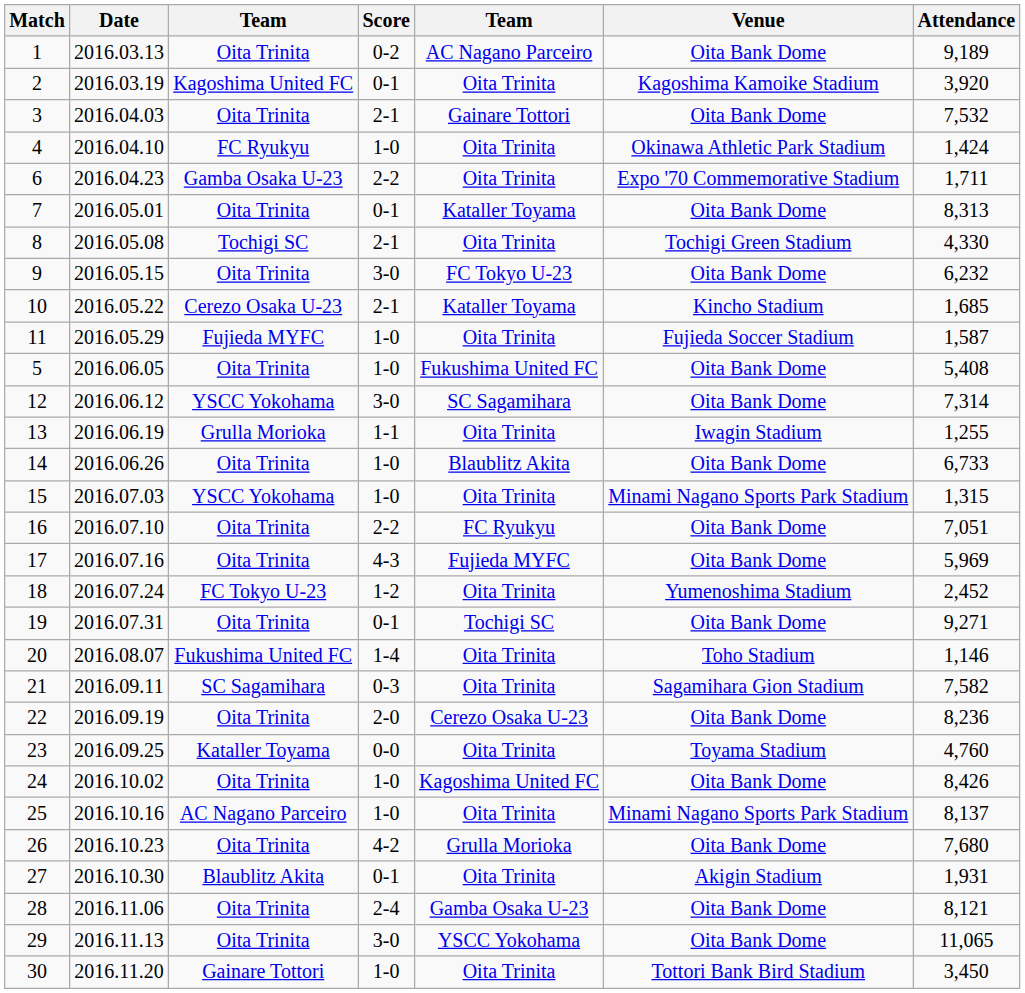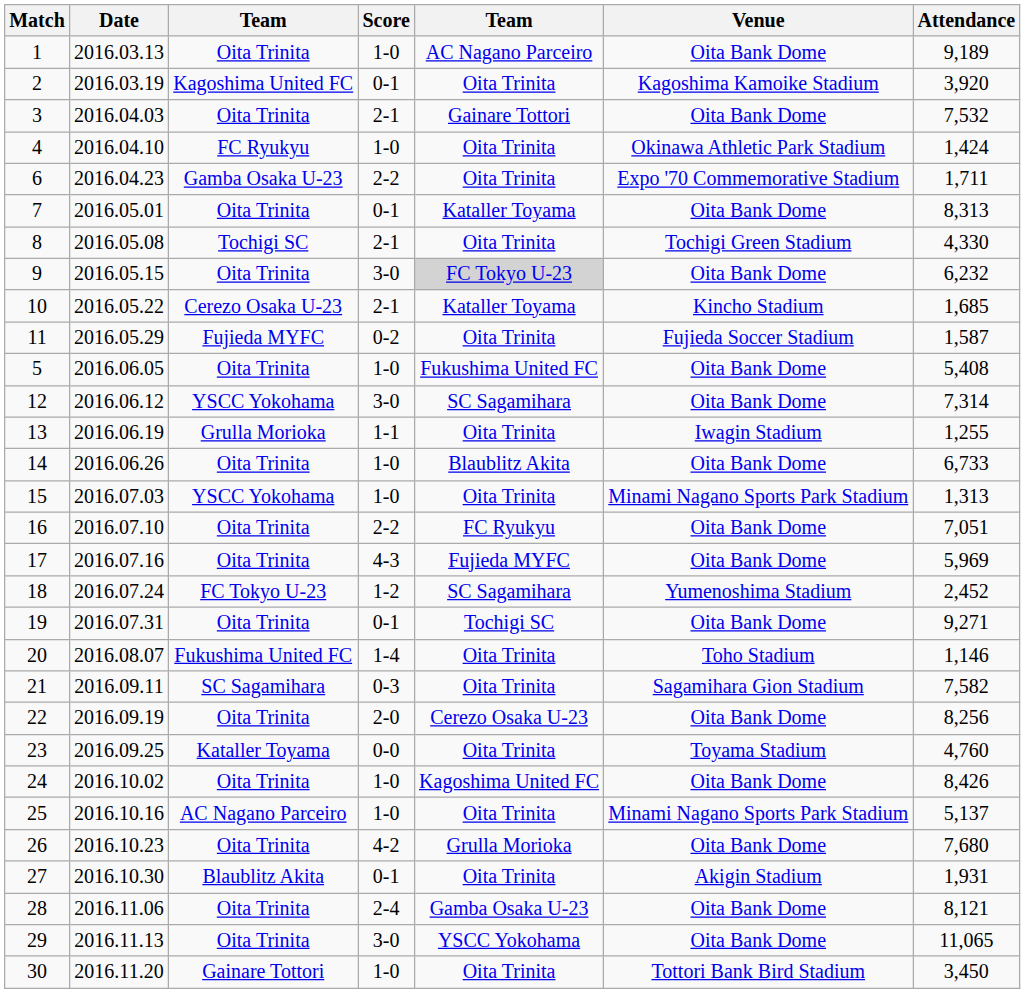 <table class="wikitable" style="text-align:center;">
 <tr>
 <th>Match</th>
 <th>Date</th>
 <th>Team</th>
 <th>Score</th>
 <th>Team</th>
 <th>Venue</th>
 <th>Attendance</th>
 </tr>
 <tr>
 <td>1</td>
 <td>2016.03.13</td>
 <td><a href='#'>Oita Trinita</a></td>
-<td>0-2</td>
+<td>1-0</td>
 <td><a href='#'>AC Nagano Parceiro</a></td>
 <td><a href='#'>Oita Bank Dome</a></td>
 <td>9,189</td>
 </tr>
 <tr>
 <td>2</td>
 <td>2016.03.19</td>
 <td><a href='#'>Kagoshima United FC</a></td>
 <td>0-1</td>
 <td><a href='#'>Oita Trinita</a></td>
 <td><a href='#'>Kagoshima Kamoike Stadium</a></td>
 <td>3,920</td>
 </tr>
 <tr>
 <td>3</td>
 <td>2016.04.03</td>
 <td><a href='#'>Oita Trinita</a></td>
 <td>2-1</td>
 <td><a href='#'>Gainare Tottori</a></td>
 <td><a href='#'>Oita Bank Dome</a></td>
 <td>7,532</td>
 </tr>
 <tr>
 <td>4</td>
 <td>2016.04.10</td>
 <td><a href='#'>FC Ryukyu</a></td>
 <td>1-0</td>
 <td><a href='#'>Oita Trinita</a></td>
 <td><a href='#'>Okinawa Athletic Park Stadium</a></td>
 <td>1,424</td>
 </tr>
 <tr>
 <td>6</td>
 <td>2016.04.23</td>
 <td><a href='#'>Gamba Osaka U-23</a></td>
 <td>2-2</td>
 <td><a href='#'>Oita Trinita</a></td>
 <td><a href='#'>Expo '70 Commemorative Stadium</a></td>
 <td>1,711</td>
 </tr>
 <tr>
 <td>7</td>
 <td>2016.05.01</td>
 <td><a href='#'>Oita Trinita</a></td>
 <td>0-1</td>
 <td><a href='#'>Kataller Toyama</a></td>
 <td><a href='#'>Oita Bank Dome</a></td>
 <td>8,313</td>
 </tr>
 <tr>
 <td>8</td>
 <td>2016.05.08</td>
 <td><a href='#'>Tochigi SC</a></td>
 <td>2-1</td>
 <td><a href='#'>Oita Trinita</a></td>
 <td><a href='#'>Tochigi Green Stadium</a></td>
 <td>4,330</td>
 </tr>
 <tr>
 <td>9</td>
 <td>2016.05.15</td>
 <td><a href='#'>Oita Trinita</a></td>
 <td>3-0</td>
-<td><a href='#'>FC Tokyo U-23</a></td>
+<td style="background: lightgrey;"><a href='#'>FC Tokyo U-23</a></td>
 <td><a href='#'>Oita Bank Dome</a></td>
 <td>6,232</td>
 </tr>
 <tr>
 <td>10</td>
 <td>2016.05.22</td>
 <td><a href='#'>Cerezo Osaka U-23</a></td>
 <td>2-1</td>
 <td><a href='#'>Kataller Toyama</a></td>
 <td><a href='#'>Kincho Stadium</a></td>
 <td>1,685</td>
 </tr>
 <tr>
 <td>11</td>
 <td>2016.05.29</td>
 <td><a href='#'>Fujieda MYFC</a></td>
-<td>1-0</td>
+<td>0-2</td>
 <td><a href='#'>Oita Trinita</a></td>
 <td><a href='#'>Fujieda Soccer Stadium</a></td>
 <td>1,587</td>
 </tr>
 <tr>
 <td>5</td>
 <td>2016.06.05</td>
 <td><a href='#'>Oita Trinita</a></td>
 <td>1-0</td>
 <td><a href='#'>Fukushima United FC</a></td>
 <td><a href='#'>Oita Bank Dome</a></td>
 <td>5,408</td>
 </tr>
 <tr>
 <td>12</td>
 <td>2016.06.12</td>
 <td><a href='#'>YSCC Yokohama</a></td>
 <td>3-0</td>
 <td><a href='#'>SC Sagamihara</a></td>
 <td><a href='#'>Oita Bank Dome</a></td>
 <td>7,314</td>
 </tr>
 <tr>
 <td>13</td>
 <td>2016.06.19</td>
 <td><a href='#'>Grulla Morioka</a></td>
 <td>1-1</td>
 <td><a href='#'>Oita Trinita</a></td>
 <td><a href='#'>Iwagin Stadium</a></td>
 <td>1,255</td>
 </tr>
 <tr>
 <td>14</td>
 <td>2016.06.26</td>
 <td><a href='#'>Oita Trinita</a></td>
 <td>1-0</td>
 <td><a href='#'>Blaublitz Akita</a></td>
 <td><a href='#'>Oita Bank Dome</a></td>
 <td>6,733</td>
 </tr>
 <tr>
 <td>15</td>
 <td>2016.07.03</td>
 <td><a href='#'>YSCC Yokohama</a></td>
 <td>1-0</td>
 <td><a href='#'>Oita Trinita</a></td>
 <td><a href='#'>Minami Nagano Sports Park Stadium</a></td>
-<td>1,315</td>
+<td>1,313</td>
 </tr>
 <tr>
 <td>16</td>
 <td>2016.07.10</td>
 <td><a href='#'>Oita Trinita</a></td>
 <td>2-2</td>
 <td><a href='#'>FC Ryukyu</a></td>
 <td><a href='#'>Oita Bank Dome</a></td>
 <td>7,051</td>
 </tr>
 <tr>
 <td>17</td>
 <td>2016.07.16</td>
 <td><a href='#'>Oita Trinita</a></td>
 <td>4-3</td>
 <td><a href='#'>Fujieda MYFC</a></td>
 <td><a href='#'>Oita Bank Dome</a></td>
 <td>5,969</td>
 </tr>
 <tr>
 <td>18</td>
 <td>2016.07.24</td>
 <td><a href='#'>FC Tokyo U-23</a></td>
 <td>1-2</td>
-<td><a href='#'>Oita Trinita</a></td>
+<td><a href='#'>SC Sagamihara</a></td>
 <td><a href='#'>Yumenoshima Stadium</a></td>
 <td>2,452</td>
 </tr>
 <tr>
 <td>19</td>
 <td>2016.07.31</td>
 <td><a href='#'>Oita Trinita</a></td>
 <td>0-1</td>
 <td><a href='#'>Tochigi SC</a></td>
 <td><a href='#'>Oita Bank Dome</a></td>
 <td>9,271</td>
 </tr>
 <tr>
 <td>20</td>
 <td>2016.08.07</td>
 <td><a href='#'>Fukushima United FC</a></td>
 <td>1-4</td>
 <td><a href='#'>Oita Trinita</a></td>
 <td><a href='#'>Toho Stadium</a></td>
 <td>1,146</td>
 </tr>
 <tr>
 <td>21</td>
 <td>2016.09.11</td>
 <td><a href='#'>SC Sagamihara</a></td>
 <td>0-3</td>
 <td><a href='#'>Oita Trinita</a></td>
 <td><a href='#'>Sagamihara Gion Stadium</a></td>
 <td>7,582</td>
 </tr>
 <tr>
 <td>22</td>
 <td>2016.09.19</td>
 <td><a href='#'>Oita Trinita</a></td>
 <td>2-0</td>
 <td><a href='#'>Cerezo Osaka U-23</a></td>
 <td><a href='#'>Oita Bank Dome</a></td>
-<td>8,236</td>
+<td>8,256</td>
 </tr>
 <tr>
 <td>23</td>
 <td>2016.09.25</td>
 <td><a href='#'>Kataller Toyama</a></td>
 <td>0-0</td>
 <td><a href='#'>Oita Trinita</a></td>
 <td><a href='#'>Toyama Stadium</a></td>
 <td>4,760</td>
 </tr>
 <tr>
 <td>24</td>
 <td>2016.10.02</td>
 <td><a href='#'>Oita Trinita</a></td>
 <td>1-0</td>
 <td><a href='#'>Kagoshima United FC</a></td>
 <td><a href='#'>Oita Bank Dome</a></td>
 <td>8,426</td>
 </tr>
 <tr>
 <td>25</td>
 <td>2016.10.16</td>
 <td><a href='#'>AC Nagano Parceiro</a></td>
 <td>1-0</td>
 <td><a href='#'>Oita Trinita</a></td>
 <td><a href='#'>Minami Nagano Sports Park Stadium</a></td>
-<td>8,137</td>
+<td>5,137</td>
 </tr>
 <tr>
 <td>26</td>
 <td>2016.10.23</td>
 <td><a href='#'>Oita Trinita</a></td>
 <td>4-2</td>
 <td><a href='#'>Grulla Morioka</a></td>
 <td><a href='#'>Oita Bank Dome</a></td>
 <td>7,680</td>
 </tr>
 <tr>
 <td>27</td>
 <td>2016.10.30</td>
 <td><a href='#'>Blaublitz Akita</a></td>
 <td>0-1</td>
 <td><a href='#'>Oita Trinita</a></td>
 <td><a href='#'>Akigin Stadium</a></td>
 <td>1,931</td>
 </tr>
 <tr>
 <td>28</td>
 <td>2016.11.06</td>
 <td><a href='#'>Oita Trinita</a></td>
 <td>2-4</td>
 <td><a href='#'>Gamba Osaka U-23</a></td>
 <td><a href='#'>Oita Bank Dome</a></td>
 <td>8,121</td>
 </tr>
 <tr>
 <td>29</td>
 <td>2016.11.13</td>
 <td><a href='#'>Oita Trinita</a></td>
 <td>3-0</td>
 <td><a href='#'>YSCC Yokohama</a></td>
 <td><a href='#'>Oita Bank Dome</a></td>
 <td>11,065</td>
 </tr>
 <tr>
 <td>30</td>
 <td>2016.11.20</td>
 <td><a href='#'>Gainare Tottori</a></td>
 <td>1-0</td>
 <td><a href='#'>Oita Trinita</a></td>
 <td><a href='#'>Tottori Bank Bird Stadium</a></td>
 <td>3,450</td>
 </tr>
 </table>
